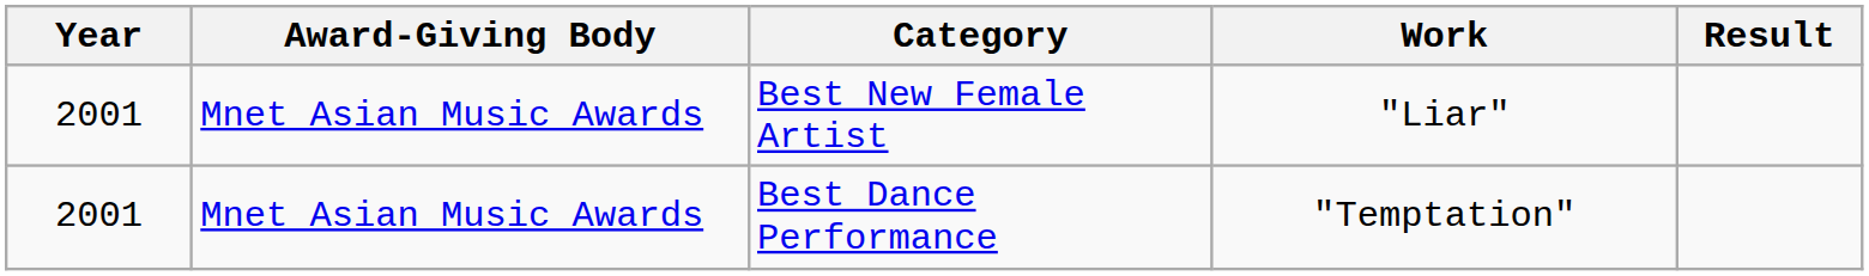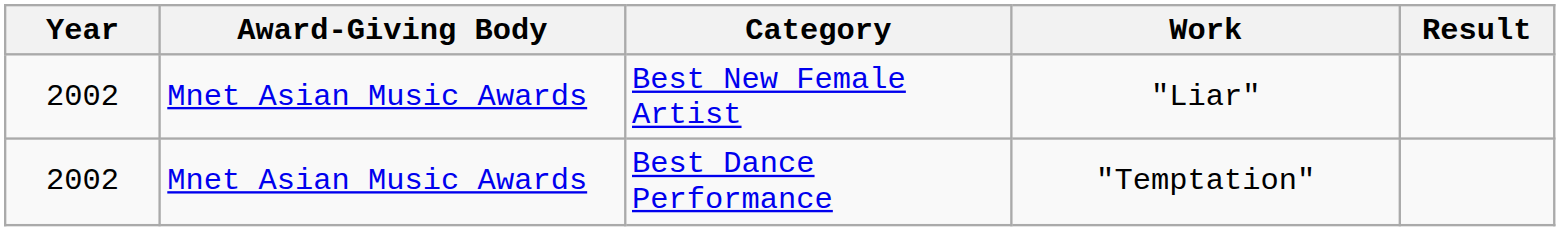 <table | width="75%" class="wikitable sortable">
 <tr>
 <th width="10%">Year</th>
 <th width="30%">Award-Giving Body</th>
 <th width="25%">Category</th>
 <th width="25%">Work</th>
 <th width="10%">Result</th>
 </tr>
 <tr>
-<td align="center">2001</td>
+<td align="center">2002</td>
 <td><a href='#'>Mnet Asian Music Awards</a></td>
 <td><a href='#'>Best New Female Artist</a></td>
 <td align=center>"Liar"</td>
 <td></td>
 </tr>
 <tr>
-<td align=center>2001</td>
+<td align=center>2002</td>
 <td><a href='#'>Mnet Asian Music Awards</a></td>
 <td><a href='#'>Best Dance Performance</a></td>
 <td align="center">"Temptation"</td>
 <td></td>
 </tr>
 </table>
